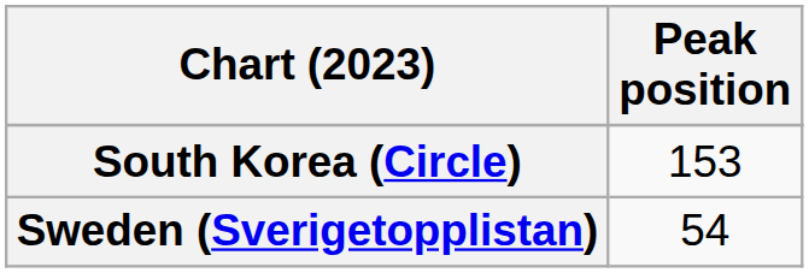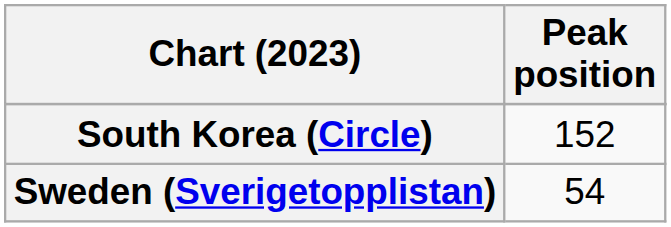 <table class="wikitable sortable plainrowheaders" style="text-align:center">
 <tr>
 <th scope="col">Chart (2023)</th>
 <th scope="col">Peak<br>position</th>
 </tr>
 <tr>
 </tr>
 <tr>
 <th scope="row">South Korea  (<a href='#'>Circle</a>)</th>
-<td>153</td>
+<td>152</td>
 </tr>
 <tr>
 <th scope="row">Sweden (<a href='#'>Sverigetopplistan</a>)</th>
 <td>54</td>
 </tr>
 </table>
